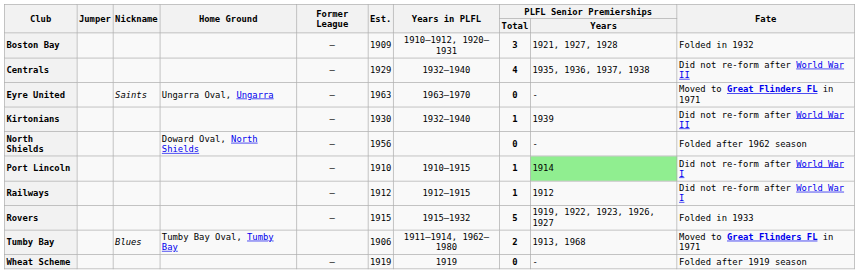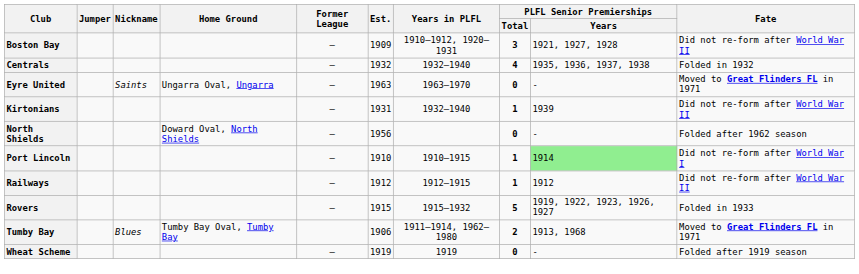 <table class="wikitable sortable">
 <tr>
 <th rowspan="2">Club</th>
 <th rowspan="2">Jumper</th>
 <th rowspan="2">Nickname</th>
 <th rowspan="2">Home Ground</th>
 <th rowspan="2">Former League</th>
 <th rowspan="2">Est.</th>
 <th rowspan="2">Years in PLFL</th>
 <th colspan="2">PLFL Senior Premierships</th>
 <th rowspan="2">Fate</th>
 </tr>
 <tr>
 <th>Total</th>
 <th>Years</th>
 </tr>
 <tr>
 <th style="text-align:left">Boston Bay</th>
 <td align="center"></td>
 <td></td>
 <td></td>
 <td align="center">–</td>
 <td align="center">1909</td>
 <td align="center">1910–1912, 1920–1931</td>
 <td align="center"><strong>3</strong></td>
 <td>1921, 1927, 1928</td>
-<td>Folded in 1932</td>
+<td>Did not re-form after <a href='#'>World War II</a></td>
 </tr>
 <tr>
 <th style="text-align:left">Centrals</th>
 <td align="center"></td>
 <td></td>
 <td></td>
 <td align="center">–</td>
-<td align="center">1929</td>
+<td align="center">1932</td>
 <td align="center">1932–1940</td>
 <td align="center"><strong>4</strong></td>
 <td>1935, 1936, 1937, 1938</td>
-<td>Did not re-form after <a href='#'>World War II</a></td>
+<td>Folded in 1932</td>
 </tr>
 <tr>
 <th style="text-align:left">Eyre United</th>
 <td></td>
 <td><em>Saints</em></td>
 <td>Ungarra Oval, <a href='#'>Ungarra</a></td>
 <td align="center">–</td>
 <td align="center">1963</td>
 <td align="center">1963–1970</td>
 <td align="center"><strong>0</strong></td>
 <td>-</td>
 <td>Moved to <a href='#'><strong>Great Flinders FL</strong></a> in 1971</td>
 </tr>
 <tr>
 <th style="text-align:left">Kirtonians</th>
 <td align="center"></td>
 <td></td>
 <td></td>
 <td align="center">–</td>
-<td align="center">1930</td>
+<td align="center">1931</td>
 <td align="center">1932–1940</td>
 <td align="center"><strong>1</strong></td>
 <td>1939</td>
 <td>Did not re-form after <a href='#'>World War II</a></td>
 </tr>
 <tr>
 <th style="text-align:left">North Shields</th>
 <td align="center"></td>
 <td></td>
 <td>Doward Oval, <a href='#'>North Shields</a></td>
 <td align="center">–</td>
 <td align="center">1956</td>
 <td align="center"></td>
 <td align="center"><strong>0</strong></td>
 <td>-</td>
 <td>Folded after 1962 season</td>
 </tr>
 <tr>
 <th style="text-align:left">Port Lincoln</th>
 <td align="center"></td>
 <td></td>
 <td></td>
 <td align="center">–</td>
 <td align="center">1910</td>
 <td align="center">1910–1915</td>
 <td align="center"><strong>1</strong></td>
 <td style="background: lightgreen;">1914</td>
 <td>Did not re-form after <a href='#'>World War I</a></td>
 </tr>
 <tr>
 <th style="text-align:left">Railways</th>
 <td align="center"></td>
 <td></td>
 <td></td>
 <td align="center">–</td>
 <td align="center">1912</td>
 <td align="center">1912–1915</td>
 <td align="center"><strong>1</strong></td>
 <td>1912</td>
-<td>Did not re-form after <a href='#'>World War I</a></td>
+<td>Did not re-form after <a href='#'>World War II</a></td>
 </tr>
 <tr>
 <th style="text-align:left">Rovers</th>
 <td align="center"></td>
 <td></td>
 <td></td>
 <td align="center">–</td>
 <td align="center">1915</td>
 <td align="center">1915–1932</td>
 <td align="center"><strong>5</strong></td>
 <td>1919, 1922, 1923, 1926, 1927</td>
 <td>Folded in 1933</td>
 </tr>
 <tr>
 <th style="text-align:left">Tumby Bay</th>
 <td></td>
 <td><em>Blues</em></td>
 <td>Tumby Bay Oval, <a href='#'>Tumby Bay</a></td>
 <td align="center"></td>
 <td align="center">1906</td>
 <td align="center">1911–1914, 1962–1980</td>
 <td align="center"><strong>2</strong></td>
 <td>1913, 1968</td>
 <td>Moved to <a href='#'><strong>Great Flinders FL</strong></a> in 1971</td>
 </tr>
 <tr>
 <th style="text-align:left">Wheat Scheme</th>
 <td></td>
 <td></td>
 <td></td>
 <td align="center">–</td>
 <td align="center">1919</td>
 <td align="center">1919</td>
 <td align="center"><strong>0</strong></td>
 <td>-</td>
 <td>Folded after 1919 season</td>
 </tr>
 </table>
